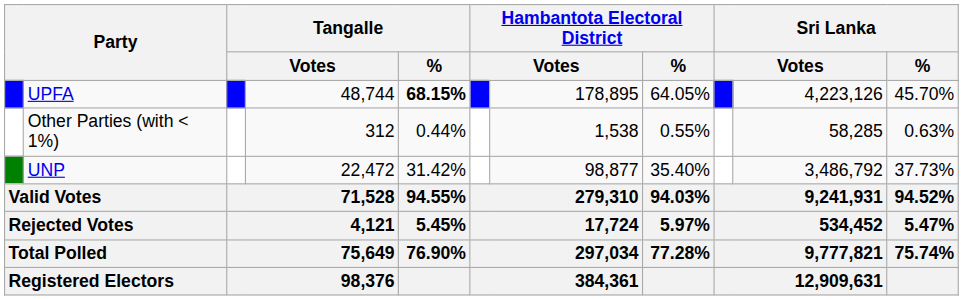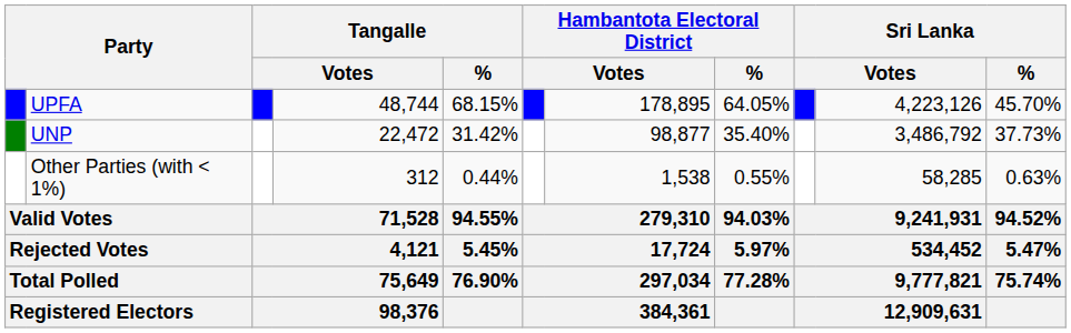 <table class="wikitable">
 <tr>
 <th colspan="2" width="144px"rowspan="2">Party</th>
 <th colspan="3" width="216px">Tangalle</th>
 <th colspan="3" width="216px"><a href='#'>Hambantota Electoral District</a></th>
 <th colspan="3" width="216px">Sri Lanka</th>
 </tr>
 <tr>
 <th colspan="2" width="144px">Votes</th>
 <th>%</th>
 <th colspan="2" width="144px">Votes</th>
 <th>%</th>
 <th colspan="2" width="144px">Votes</th>
 <th>%</th>
 </tr>
 <tr>
 <td style="background-color:blue;" width="10px"></td>
 <td style="text-align:left;"><a href='#'>UPFA</a></td>
 <td style="background-color:blue;" width="10px"></td>
 <td style="text-align:right;">48,744</td>
-<td style="text-align:right;"><strong>68.15%</strong></td>
+<td style="text-align:right;">68.15%</td>
 <td style="background-color:blue;" width="10px"></td>
 <td style="text-align:right;">178,895</td>
 <td style="text-align:right;">64.05%</td>
 <td style="background-color:blue;" width="10px"></td>
 <td style="text-align:right;">4,223,126</td>
 <td style="text-align:right;">45.70%</td>
+</tr>
+<tr>
+<td style="background-color:green;" width="10px"></td>
+<td style="text-align:left;"><a href='#'>UNP</a></td>
+<td style="background-color:white;" width="10px"></td>
+<td style="text-align:right;">22,472</td>
+<td style="text-align:right;">31.42%</td>
+<td style="background-color:white;" width="10px"></td>
+<td style="text-align:right;">98,877</td>
+<td style="text-align:right;">35.40%</td>
+<td style="background-color:white;" width="10px"></td>
+<td style="text-align:right;">3,486,792</td>
+<td style="text-align:right;">37.73%</td>
 </tr>
 <tr>
 <td style="background-color:white;" width="10px"></td>
 <td style="text-align:left;">Other Parties (with < 1%)</td>
 <td style="background-color:white;" width="10px"></td>
 <td style="text-align:right;">312</td>
 <td style="text-align:right;">0.44%</td>
 <td style="background-color:white;" width="10px"></td>
 <td style="text-align:right;">1,538</td>
 <td style="text-align:right;">0.55%</td>
 <td style="background-color:white;" width="10px"></td>
 <td style="text-align:right;">58,285</td>
 <td style="text-align:right;">0.63%</td>
-</tr>
-<tr>
-<td style="background-color:green;" width="10px"></td>
-<td style="text-align:left;"><a href='#'>UNP</a></td>
-<td style="background-color:white;" width="10px"></td>
-<td style="text-align:right;">22,472</td>
-<td style="text-align:right;">31.42%</td>
-<td style="background-color:white;" width="10px"></td>
-<td style="text-align:right;">98,877</td>
-<td style="text-align:right;">35.40%</td>
-<td style="background-color:white;" width="10px"></td>
-<td style="text-align:right;">3,486,792</td>
-<td style="text-align:right;">37.73%</td>
 </tr>
 <tr>
 <th colspan="2" width="144px"style="text-align:left;">Valid Votes</th>
 <th style="text-align:right;"colspan="2" width="144px">71,528</th>
 <th style="text-align:right;">94.55%</th>
 <th style="text-align:right;"colspan="2" width="144px">279,310</th>
 <th style="text-align:right;">94.03%</th>
 <th style="text-align:right;"colspan="2" width="144px">9,241,931</th>
 <th style="text-align:right;">94.52%</th>
 </tr>
 <tr>
 <th colspan="2" width="144px"style="text-align:left;">Rejected Votes</th>
 <th style="text-align:right;"colspan="2" width="144px">4,121</th>
 <th style="text-align:right;">5.45%</th>
 <th style="text-align:right;"colspan="2" width="144px">17,724</th>
 <th style="text-align:right;">5.97%</th>
 <th style="text-align:right;"colspan="2" width="144px">534,452</th>
 <th style="text-align:right;">5.47%</th>
 </tr>
 <tr>
 <th colspan="2" width="144px"style="text-align:left;">Total Polled</th>
 <th style="text-align:right;"colspan="2" width="144px">75,649</th>
 <th style="text-align:right;">76.90%</th>
 <th style="text-align:right;"colspan="2" width="144px">297,034</th>
 <th style="text-align:right;">77.28%</th>
 <th style="text-align:right;"colspan="2" width="144px">9,777,821</th>
 <th style="text-align:right;">75.74%</th>
 </tr>
 <tr>
 <th colspan="2" width="144px"style="text-align:left;">Registered Electors</th>
 <th style="text-align:right;"colspan="2" width="144px">98,376</th>
 <th></th>
 <th style="text-align:right;"colspan="2" width="144px">384,361</th>
 <th></th>
 <th style="text-align:right;"colspan="2" width="144px">12,909,631</th>
 <th></th>
 </tr>
 </table>
